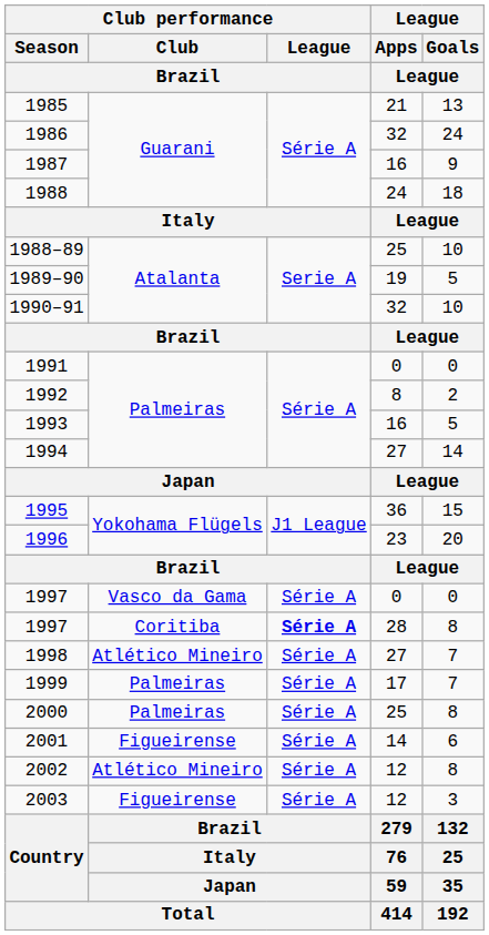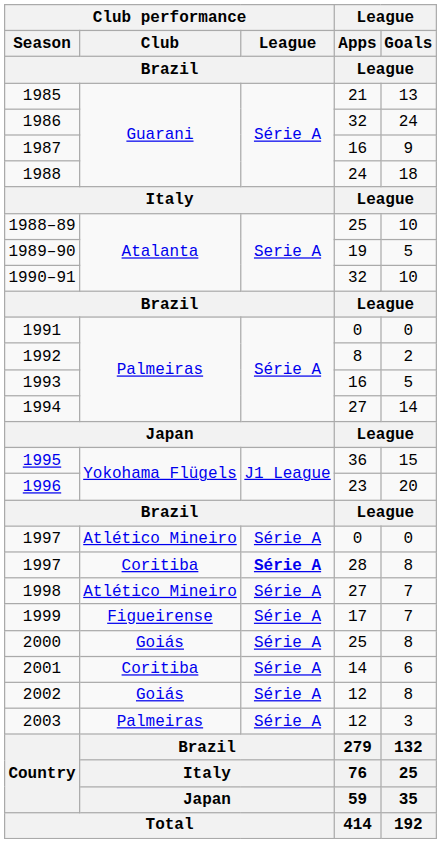 <table class="wikitable" style="text-align:center;">
 <tr>
 <th colspan=3>Club performance</th>
 <th colspan=2>League</th>
 </tr>
 <tr>
 <th>Season</th>
 <th>Club</th>
 <th>League</th>
 <th>Apps</th>
 <th>Goals</th>
 </tr>
 <tr>
 <th colspan=3>Brazil</th>
 <th colspan=2>League</th>
 </tr>
 <tr>
 <td>1985</td>
 <td rowspan="4"><a href='#'>Guarani</a></td>
 <td rowspan="4"><a href='#'>Série A</a></td>
 <td>21</td>
 <td>13</td>
 </tr>
 <tr>
 <td>1986</td>
 <td>32</td>
 <td>24</td>
 </tr>
 <tr>
 <td>1987</td>
 <td>16</td>
 <td>9</td>
 </tr>
 <tr>
 <td>1988</td>
 <td>24</td>
 <td>18</td>
 </tr>
 <tr>
 <th colspan=3>Italy</th>
 <th colspan=2>League</th>
 </tr>
 <tr>
 <td>1988–89</td>
 <td rowspan="3"><a href='#'>Atalanta</a></td>
 <td rowspan="3"><a href='#'>Serie A</a></td>
 <td>25</td>
 <td>10</td>
 </tr>
 <tr>
 <td>1989–90</td>
 <td>19</td>
 <td>5</td>
 </tr>
 <tr>
 <td>1990–91</td>
 <td>32</td>
 <td>10</td>
 </tr>
 <tr>
 <th colspan=3>Brazil</th>
 <th colspan=2>League</th>
 </tr>
 <tr>
 <td>1991</td>
 <td rowspan="4"><a href='#'>Palmeiras</a></td>
 <td rowspan="4"><a href='#'>Série A</a></td>
 <td>0</td>
 <td>0</td>
 </tr>
 <tr>
 <td>1992</td>
 <td>8</td>
 <td>2</td>
 </tr>
 <tr>
 <td>1993</td>
 <td>16</td>
 <td>5</td>
 </tr>
 <tr>
 <td>1994</td>
 <td>27</td>
 <td>14</td>
 </tr>
 <tr>
 <th colspan=3>Japan</th>
 <th colspan=2>League</th>
 </tr>
 <tr>
 <td><a href='#'>1995</a></td>
 <td rowspan="2"><a href='#'>Yokohama Flügels</a></td>
 <td rowspan="2"><a href='#'>J1 League</a></td>
 <td>36</td>
 <td>15</td>
 </tr>
 <tr>
 <td><a href='#'>1996</a></td>
 <td>23</td>
 <td>20</td>
 </tr>
 <tr>
 <th colspan=3>Brazil</th>
 <th colspan=2>League</th>
 </tr>
 <tr>
 <td>1997</td>
-<td><a href='#'>Vasco da Gama</a></td>
+<td><a href='#'>Atlético Mineiro</a></td>
 <td><a href='#'>Série A</a></td>
 <td>0</td>
 <td>0</td>
 </tr>
 <tr>
 <td>1997</td>
 <td><a href='#'>Coritiba</a></td>
 <td><strong><a href='#'>Série A</a></strong></td>
 <td>28</td>
 <td>8</td>
 </tr>
 <tr>
 <td>1998</td>
 <td><a href='#'>Atlético Mineiro</a></td>
 <td><a href='#'>Série A</a></td>
 <td>27</td>
 <td>7</td>
 </tr>
 <tr>
 <td>1999</td>
-<td><a href='#'>Palmeiras</a></td>
+<td><a href='#'>Figueirense</a></td>
 <td><a href='#'>Série A</a></td>
 <td>17</td>
 <td>7</td>
 </tr>
 <tr>
 <td>2000</td>
-<td><a href='#'>Palmeiras</a></td>
+<td><a href='#'>Goiás</a></td>
 <td><a href='#'>Série A</a></td>
 <td>25</td>
 <td>8</td>
 </tr>
 <tr>
 <td>2001</td>
-<td><a href='#'>Figueirense</a></td>
+<td><a href='#'>Coritiba</a></td>
 <td><a href='#'>Série A</a></td>
 <td>14</td>
 <td>6</td>
 </tr>
 <tr>
 <td>2002</td>
-<td><a href='#'>Atlético Mineiro</a></td>
+<td><a href='#'>Goiás</a></td>
 <td><a href='#'>Série A</a></td>
 <td>12</td>
 <td>8</td>
 </tr>
 <tr>
 <td>2003</td>
-<td><a href='#'>Figueirense</a></td>
+<td><a href='#'>Palmeiras</a></td>
 <td><a href='#'>Série A</a></td>
 <td>12</td>
 <td>3</td>
 </tr>
 <tr>
 <th rowspan=3>Country</th>
 <th colspan=2>Brazil</th>
 <th>279</th>
 <th>132</th>
 </tr>
 <tr>
 <th colspan=2>Italy</th>
 <th>76</th>
 <th>25</th>
 </tr>
 <tr>
 <th colspan=2>Japan</th>
 <th>59</th>
 <th>35</th>
 </tr>
 <tr>
 <th colspan=3>Total</th>
 <th>414</th>
 <th>192</th>
 </tr>
 </table>
